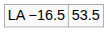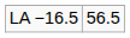 <table class="wikitable">
 <tr align="center">
 </tr>
 <tr align="center">
 <td>LA −16.5</td>
-<td>53.5</td>
+<td>56.5</td>
 </tr>
 </table>
